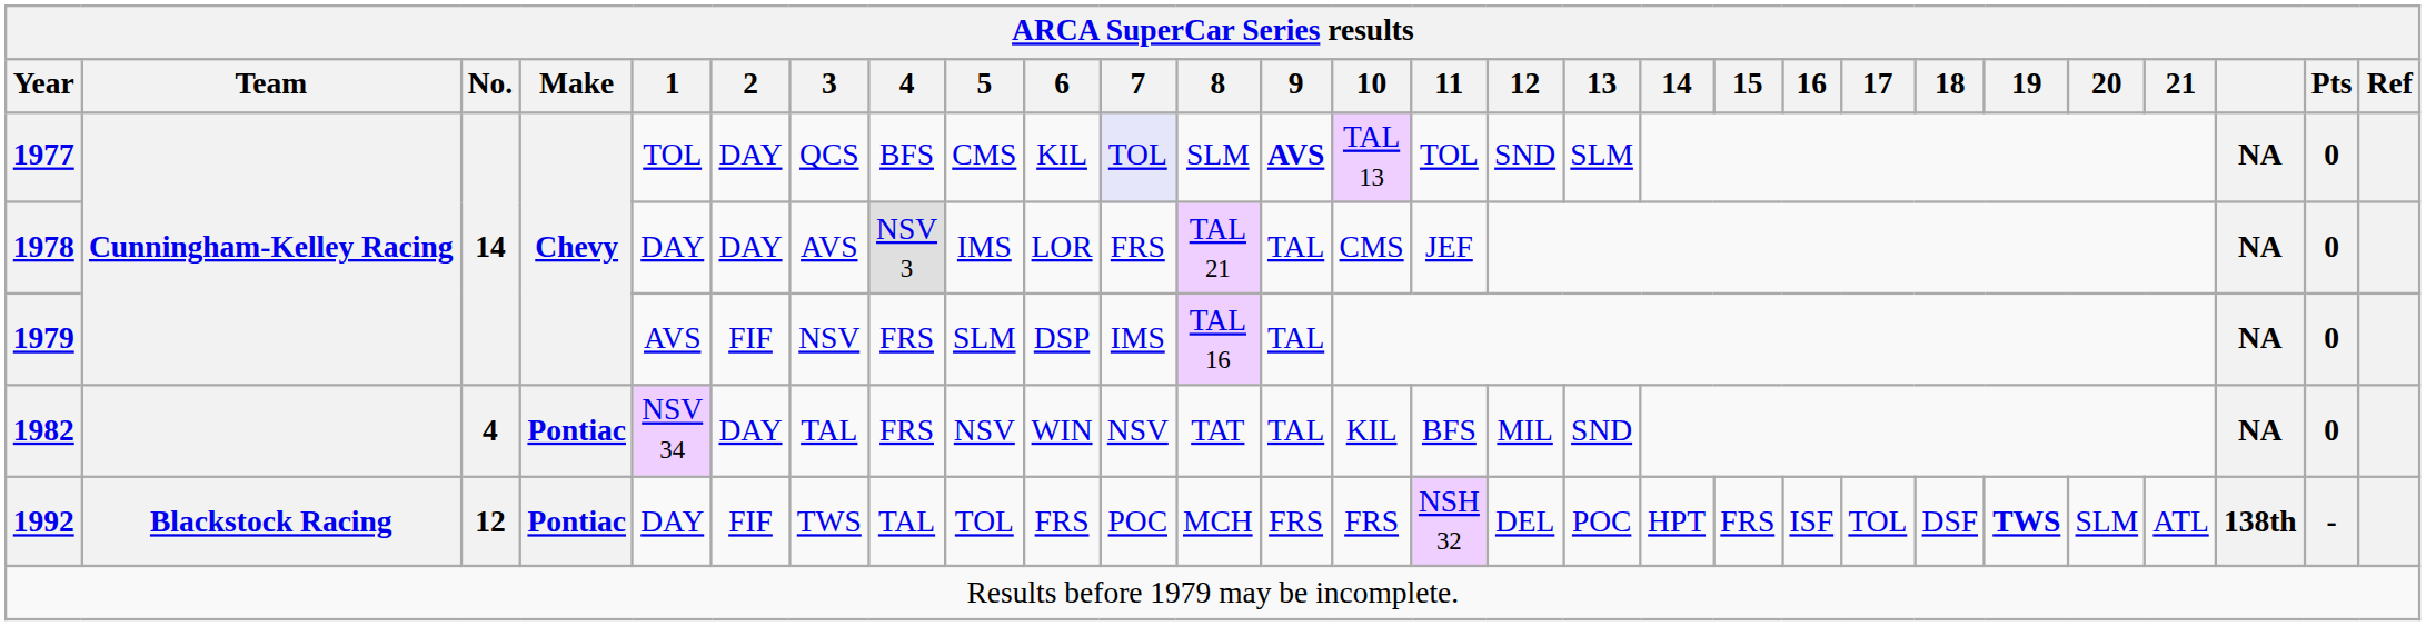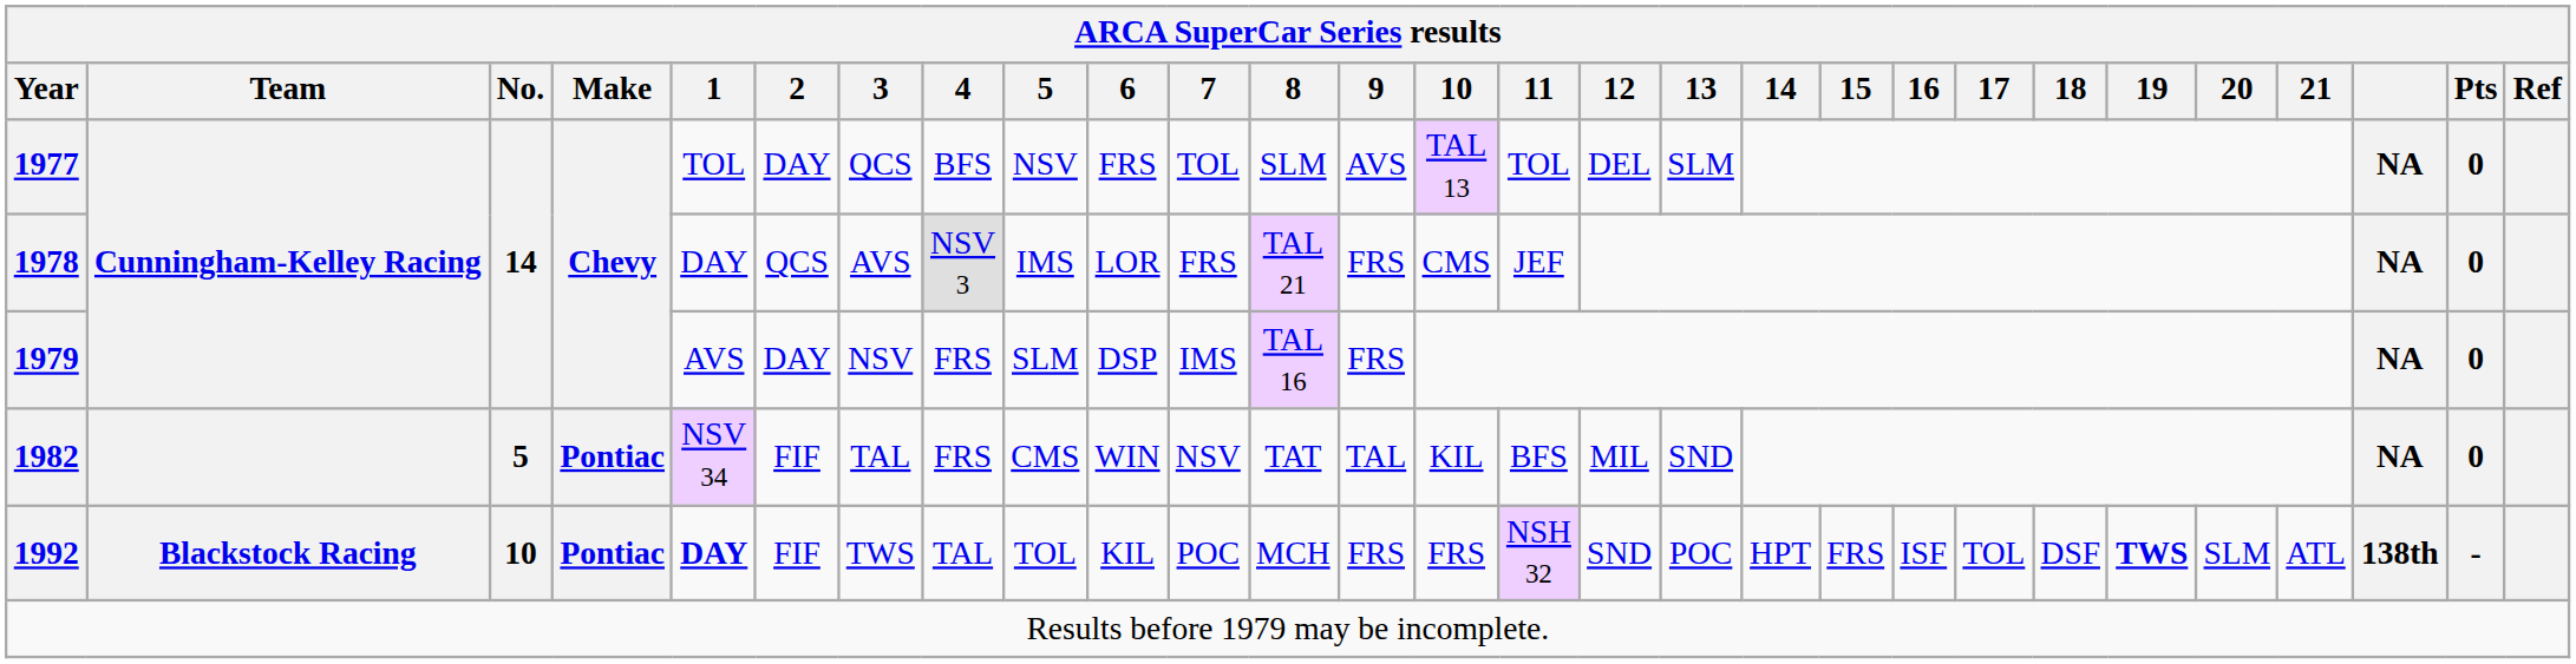 <table class="wikitable" style="text-align:center; font-size:75%">
 <tr>
 <th colspan=45><a href='#'>ARCA SuperCar Series</a> results</th>
 </tr>
 <tr>
 <th>Year</th>
 <th>Team</th>
 <th>No.</th>
 <th>Make</th>
 <th>1</th>
 <th>2</th>
 <th>3</th>
 <th>4</th>
 <th>5</th>
 <th>6</th>
 <th>7</th>
 <th>8</th>
 <th>9</th>
 <th>10</th>
 <th>11</th>
 <th>12</th>
 <th>13</th>
 <th>14</th>
 <th>15</th>
 <th>16</th>
 <th>17</th>
 <th>18</th>
 <th>19</th>
 <th>20</th>
 <th>21</th>
 <th></th>
 <th>Pts</th>
 <th>Ref</th>
 </tr>
 <tr>
 <th><a href='#'>1977</a></th>
 <th rowspan=3><a href='#'>Cunningham-Kelley Racing</a></th>
 <th rowspan=3>14</th>
 <th rowspan=3><a href='#'>Chevy</a></th>
 <td><a href='#'>TOL</a></td>
 <td><a href='#'>DAY</a></td>
 <td><a href='#'>QCS</a></td>
 <td><a href='#'>BFS</a></td>
-<td><a href='#'>CMS</a></td>
-<td><a href='#'>KIL</a></td>
-<td style="background: lavender;"><a href='#'>TOL</a></td>
+<td><a href='#'>NSV</a></td>
+<td><a href='#'>FRS</a></td>
+<td><a href='#'>TOL</a></td>
 <td><a href='#'>SLM</a></td>
-<td><strong><a href='#'>AVS</a></strong></td>
+<td><a href='#'>AVS</a></td>
 <td style="background:#EFCFFF;"><a href='#'>TAL</a><br><small>13</small></td>
 <td><a href='#'>TOL</a></td>
-<td><a href='#'>SND</a></td>
+<td><a href='#'>DEL</a></td>
 <td><a href='#'>SLM</a></td>
 <td colspan=8></td>
 <th>NA</th>
 <th>0</th>
 <th></th>
 </tr>
 <tr>
 <th><a href='#'>1978</a></th>
 <td><a href='#'>DAY</a></td>
-<td><a href='#'>DAY</a></td>
+<td><a href='#'>QCS</a></td>
 <td><a href='#'>AVS</a></td>
 <td style="background:#DFDFDF;"><a href='#'>NSV</a><br><small>3</small></td>
 <td><a href='#'>IMS</a></td>
 <td><a href='#'>LOR</a></td>
 <td><a href='#'>FRS</a></td>
 <td style="background:#EFCFFF;"><a href='#'>TAL</a><br><small>21</small></td>
-<td><a href='#'>TAL</a></td>
+<td><a href='#'>FRS</a></td>
 <td><a href='#'>CMS</a></td>
 <td><a href='#'>JEF</a></td>
 <td colspan=10></td>
 <th>NA</th>
 <th>0</th>
 <th></th>
 </tr>
 <tr>
 <th><a href='#'>1979</a></th>
 <td><a href='#'>AVS</a></td>
-<td><a href='#'>FIF</a></td>
+<td><a href='#'>DAY</a></td>
 <td><a href='#'>NSV</a></td>
 <td><a href='#'>FRS</a></td>
 <td><a href='#'>SLM</a></td>
 <td><a href='#'>DSP</a></td>
 <td><a href='#'>IMS</a></td>
 <td style="background:#EFCFFF;"><a href='#'>TAL</a><br><small>16</small></td>
-<td><a href='#'>TAL</a></td>
+<td><a href='#'>FRS</a></td>
 <td colspan=12></td>
 <th>NA</th>
 <th>0</th>
 <th></th>
 </tr>
 <tr>
 <th><a href='#'>1982</a></th>
 <th></th>
-<th>4</th>
+<th>5</th>
 <th><a href='#'>Pontiac</a></th>
 <td style="background:#EFCFFF;"><a href='#'>NSV</a><br><small>34</small></td>
-<td><a href='#'>DAY</a></td>
+<td><a href='#'>FIF</a></td>
 <td><a href='#'>TAL</a></td>
 <td><a href='#'>FRS</a></td>
-<td><a href='#'>NSV</a></td>
+<td><a href='#'>CMS</a></td>
 <td><a href='#'>WIN</a></td>
 <td><a href='#'>NSV</a></td>
 <td><a href='#'>TAT</a></td>
 <td><a href='#'>TAL</a></td>
 <td><a href='#'>KIL</a></td>
 <td><a href='#'>BFS</a></td>
 <td><a href='#'>MIL</a></td>
 <td><a href='#'>SND</a></td>
 <td colspan=8></td>
 <th>NA</th>
 <th>0</th>
 <th></th>
 </tr>
 <tr>
 <th><a href='#'>1992</a></th>
 <th><a href='#'>Blackstock Racing</a></th>
-<th>12</th>
+<th>10</th>
 <th><a href='#'>Pontiac</a></th>
-<td><a href='#'>DAY</a></td>
+<td><strong><a href='#'>DAY</a></strong></td>
 <td><a href='#'>FIF</a></td>
 <td><a href='#'>TWS</a></td>
 <td><a href='#'>TAL</a></td>
 <td><a href='#'>TOL</a></td>
-<td><a href='#'>FRS</a></td>
+<td><a href='#'>KIL</a></td>
 <td><a href='#'>POC</a></td>
 <td><a href='#'>MCH</a></td>
 <td><a href='#'>FRS</a></td>
 <td><a href='#'>FRS</a></td>
 <td style="background:#EFCFFF;"><a href='#'>NSH</a><br><small>32</small></td>
-<td><a href='#'>DEL</a></td>
+<td><a href='#'>SND</a></td>
 <td><a href='#'>POC</a></td>
 <td><a href='#'>HPT</a></td>
 <td><a href='#'>FRS</a></td>
 <td><a href='#'>ISF</a></td>
 <td><a href='#'>TOL</a></td>
 <td><a href='#'>DSF</a></td>
 <td><strong><a href='#'>TWS</a></strong></td>
 <td><a href='#'>SLM</a></td>
 <td><a href='#'>ATL</a></td>
 <th>138th</th>
 <th>-</th>
 <th></th>
 </tr>
 <tr>
 <td colspan=28>Results before 1979 may be incomplete.</td>
 </tr>
 </table>
